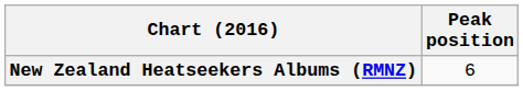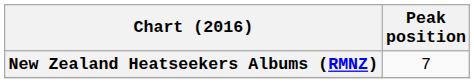 <table class="wikitable sortable plainrowheaders" style="text-align:center">
 <tr>
 <th scope="col">Chart (2016)</th>
 <th scope="col">Peak<br> position</th>
 </tr>
 <tr>
 <th scope="row">New Zealand Heatseekers Albums (<a href='#'>RMNZ</a>)</th>
-<td>6</td>
+<td>7</td>
 </tr>
 <tr>
 </tr>
 </table>
